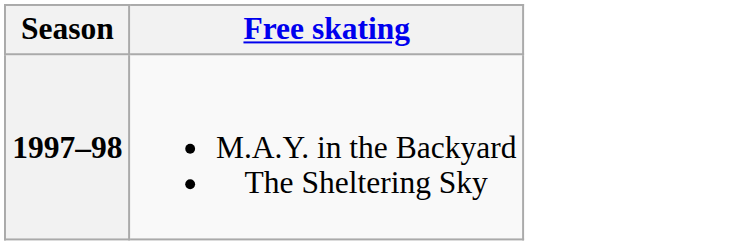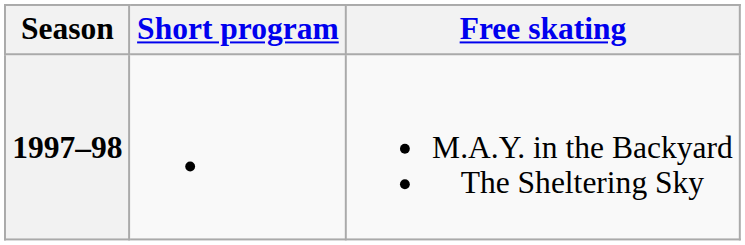 <table class=wikitable style=text-align:center>
 <tr>
 <th>Season</th>
+<th><a href='#'>Short program</a></th>
 <th><a href='#'>Free skating</a></th>
 </tr>
 <tr>
 <th>1997–98 <br> </th>
+<td><br><ul><li></li></ul></td>
 <td><br><ul><li>M.A.Y. in the Backyard <br></li><li>The Sheltering Sky <br></li></ul></td>
 </tr>
 </table>
